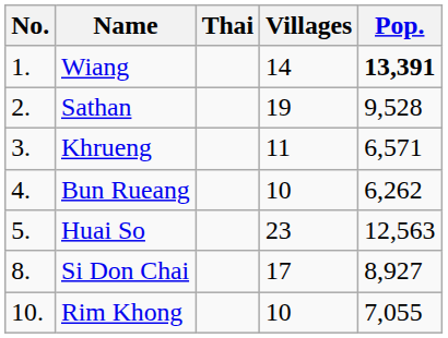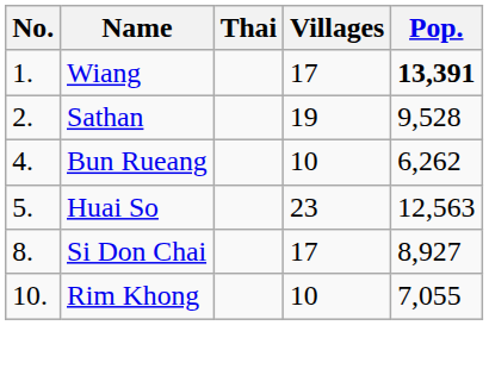 <table class="wikitable sortable">
 <tr>
 <th>No.</th>
 <th>Name</th>
 <th>Thai</th>
 <th>Villages</th>
 <th><a href='#'>Pop.</a></th>
 </tr>
 <tr>
 <td>1.</td>
 <td><a href='#'>Wiang</a></td>
 <td></td>
-<td>14</td>
+<td>17</td>
 <td><strong>13,391</strong></td>
 </tr>
 <tr>
 <td>2.</td>
 <td><a href='#'>Sathan</a></td>
 <td></td>
 <td>19</td>
 <td>9,528</td>
-</tr>
-<tr>
-<td>3.</td>
-<td><a href='#'>Khrueng</a></td>
-<td></td>
-<td>11</td>
-<td>6,571</td>
 </tr>
 <tr>
 <td>4.</td>
 <td><a href='#'>Bun Rueang</a></td>
 <td></td>
 <td>10</td>
 <td>6,262</td>
 </tr>
 <tr>
 <td>5.</td>
 <td><a href='#'>Huai So</a></td>
 <td></td>
 <td>23</td>
 <td>12,563</td>
 </tr>
 <tr>
 <td>8.</td>
 <td><a href='#'>Si Don Chai</a></td>
 <td></td>
 <td>17</td>
 <td>8,927</td>
 </tr>
 <tr>
 <td>10.</td>
 <td><a href='#'>Rim Khong</a></td>
 <td></td>
 <td>10</td>
 <td>7,055</td>
 </tr>
 </table>
